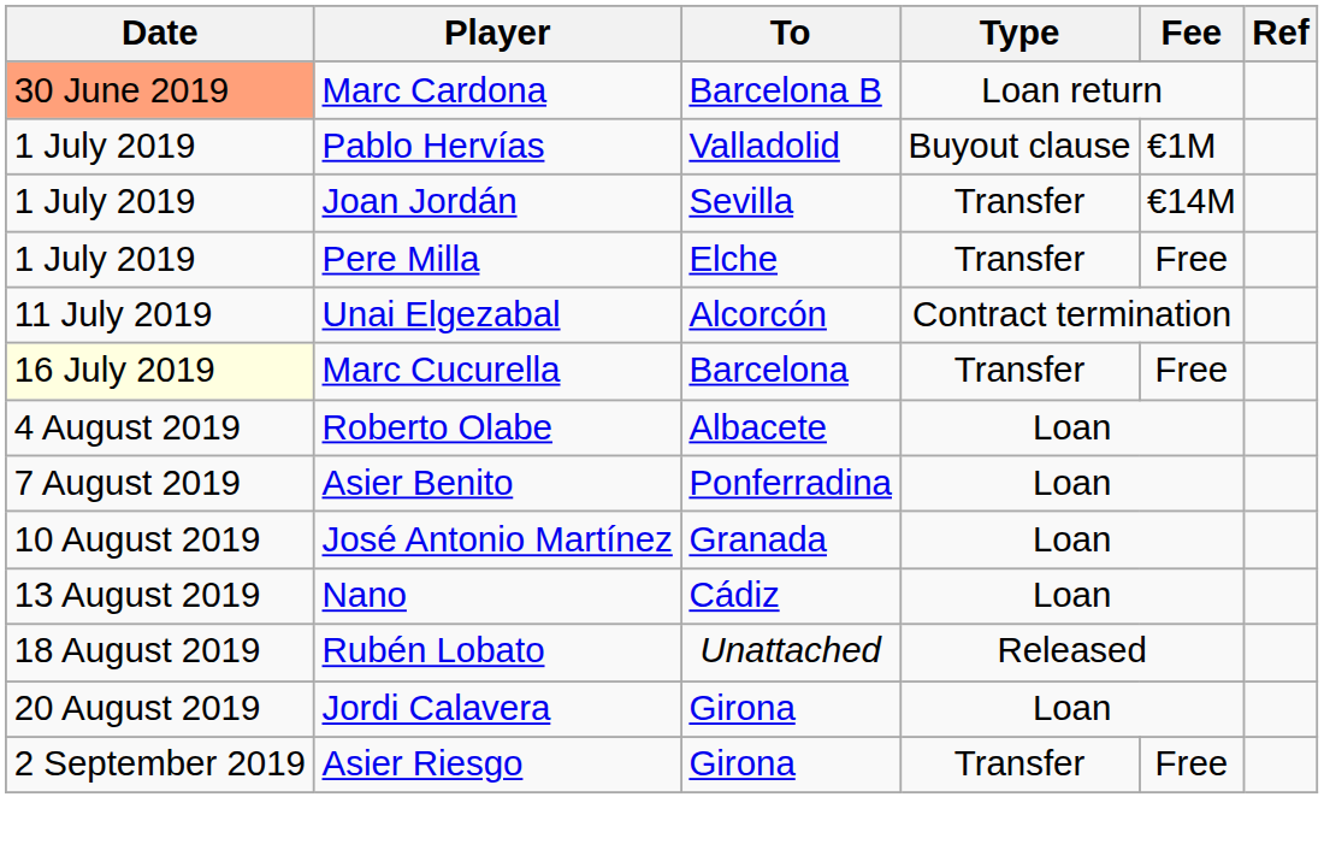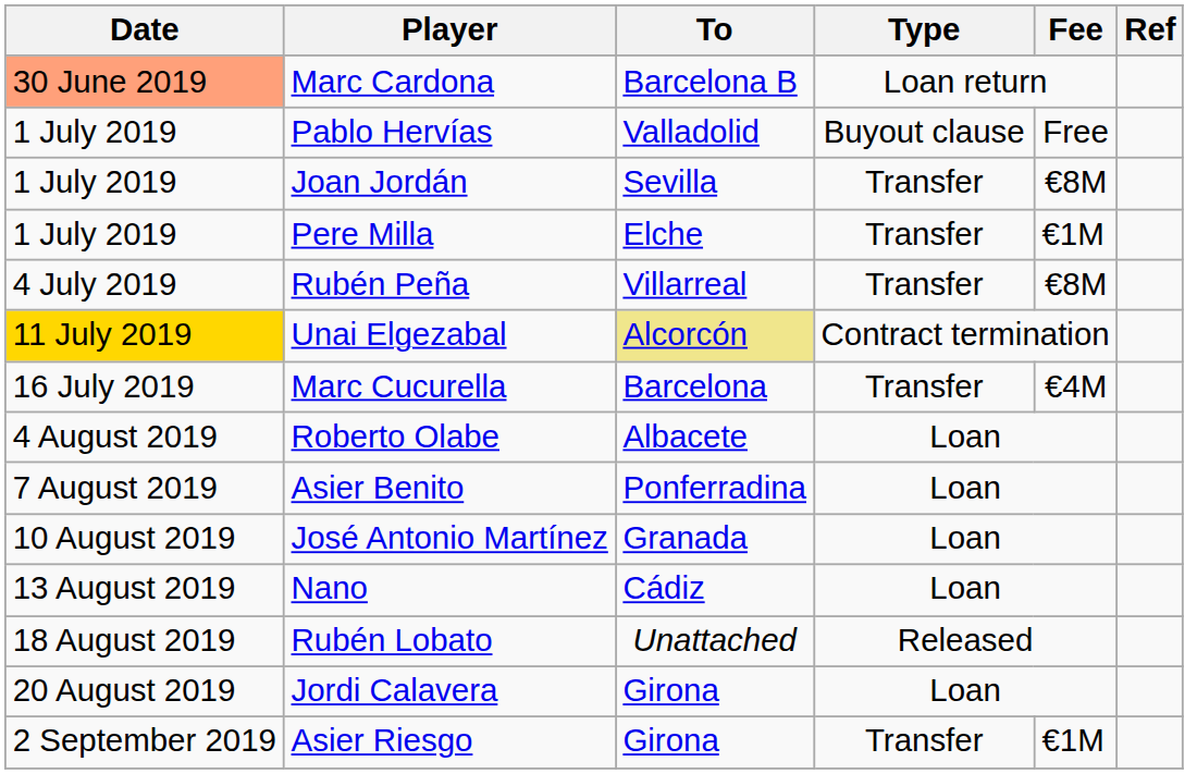 <table class="wikitable">
 <tr>
 <th>Date</th>
 <th>Player</th>
 <th>To</th>
 <th>Type</th>
 <th>Fee</th>
 <th>Ref</th>
 </tr>
 <tr>
 <td style="background: lightsalmon;">30 June 2019</td>
 <td> <a href='#'>Marc Cardona</a></td>
 <td><a href='#'>Barcelona B</a></td>
 <td style="text-align:center;" colspan="2">Loan return</td>
 <td align=center></td>
 </tr>
 <tr>
 <td>1 July 2019</td>
 <td> <a href='#'>Pablo Hervías</a></td>
 <td><a href='#'>Valladolid</a></td>
 <td align=center>Buyout clause</td>
-<td align=center=>€1M</td>
+<td align=center>Free</td>
 <td align=center></td>
 </tr>
 <tr>
 <td>1 July 2019</td>
 <td> <a href='#'>Joan Jordán</a></td>
 <td><a href='#'>Sevilla</a></td>
 <td align=center>Transfer</td>
-<td align=center>€14M</td>
+<td align=center>€8M</td>
 <td align=center></td>
 </tr>
 <tr>
 <td>1 July 2019</td>
 <td> <a href='#'>Pere Milla</a></td>
 <td><a href='#'>Elche</a></td>
 <td align=center>Transfer</td>
-<td align=center>Free</td>
+<td align=center=>€1M</td>
 <td align=center></td>
 </tr>
 <tr>
-<td>11 July 2019</td>
+<td>4 July 2019</td>
+<td> <a href='#'>Rubén Peña</a></td>
+<td><a href='#'>Villarreal</a></td>
+<td align=center>Transfer</td>
+<td align=center>€8M</td>
+<td align=center></td>
+</tr>
+<tr>
+<td style="background: gold;">11 July 2019</td>
 <td> <a href='#'>Unai Elgezabal</a></td>
-<td><a href='#'>Alcorcón</a></td>
+<td style="background: khaki;"><a href='#'>Alcorcón</a></td>
 <td style="text-align:center;" colspan="2">Contract termination</td>
 <td align=center></td>
 </tr>
 <tr>
-<td style="background: lightyellow;">16 July 2019</td>
+<td>16 July 2019</td>
 <td> <a href='#'>Marc Cucurella</a></td>
 <td><a href='#'>Barcelona</a></td>
 <td align=center>Transfer</td>
-<td align=center>Free</td>
+<td align=center>€4M</td>
 <td align=center></td>
 </tr>
 <tr>
 <td>4 August 2019</td>
 <td> <a href='#'>Roberto Olabe</a></td>
 <td><a href='#'>Albacete</a></td>
 <td style="text-align:center;" colspan="2">Loan</td>
 <td align=center></td>
 </tr>
 <tr>
 <td>7 August 2019</td>
 <td> <a href='#'>Asier Benito</a></td>
 <td><a href='#'>Ponferradina</a></td>
 <td style="text-align:center;" colspan="2">Loan</td>
 <td align=center></td>
 </tr>
 <tr>
 <td>10 August 2019</td>
 <td> <a href='#'>José Antonio Martínez</a></td>
 <td><a href='#'>Granada</a></td>
 <td style="text-align:center;" colspan="2">Loan</td>
 <td align=center></td>
 </tr>
 <tr>
 <td>13 August 2019</td>
 <td> <a href='#'>Nano</a></td>
 <td><a href='#'>Cádiz</a></td>
 <td style="text-align:center;" colspan="2">Loan</td>
 <td align=center></td>
 </tr>
 <tr>
 <td>18 August 2019</td>
 <td> <a href='#'>Rubén Lobato</a></td>
 <td align=center><em>Unattached</em></td>
 <td style="text-align:center;" colspan="2">Released</td>
 <td align=center></td>
 </tr>
 <tr>
 <td>20 August 2019</td>
 <td> <a href='#'>Jordi Calavera</a></td>
 <td><a href='#'>Girona</a></td>
 <td style="text-align:center;" colspan="2">Loan</td>
 <td align=center></td>
 </tr>
 <tr>
 <td>2 September 2019</td>
 <td> <a href='#'>Asier Riesgo</a></td>
 <td><a href='#'>Girona</a></td>
 <td align=center>Transfer</td>
-<td align=center>Free</td>
+<td align=center=>€1M</td>
 <td align=center></td>
 </tr>
 </table>
